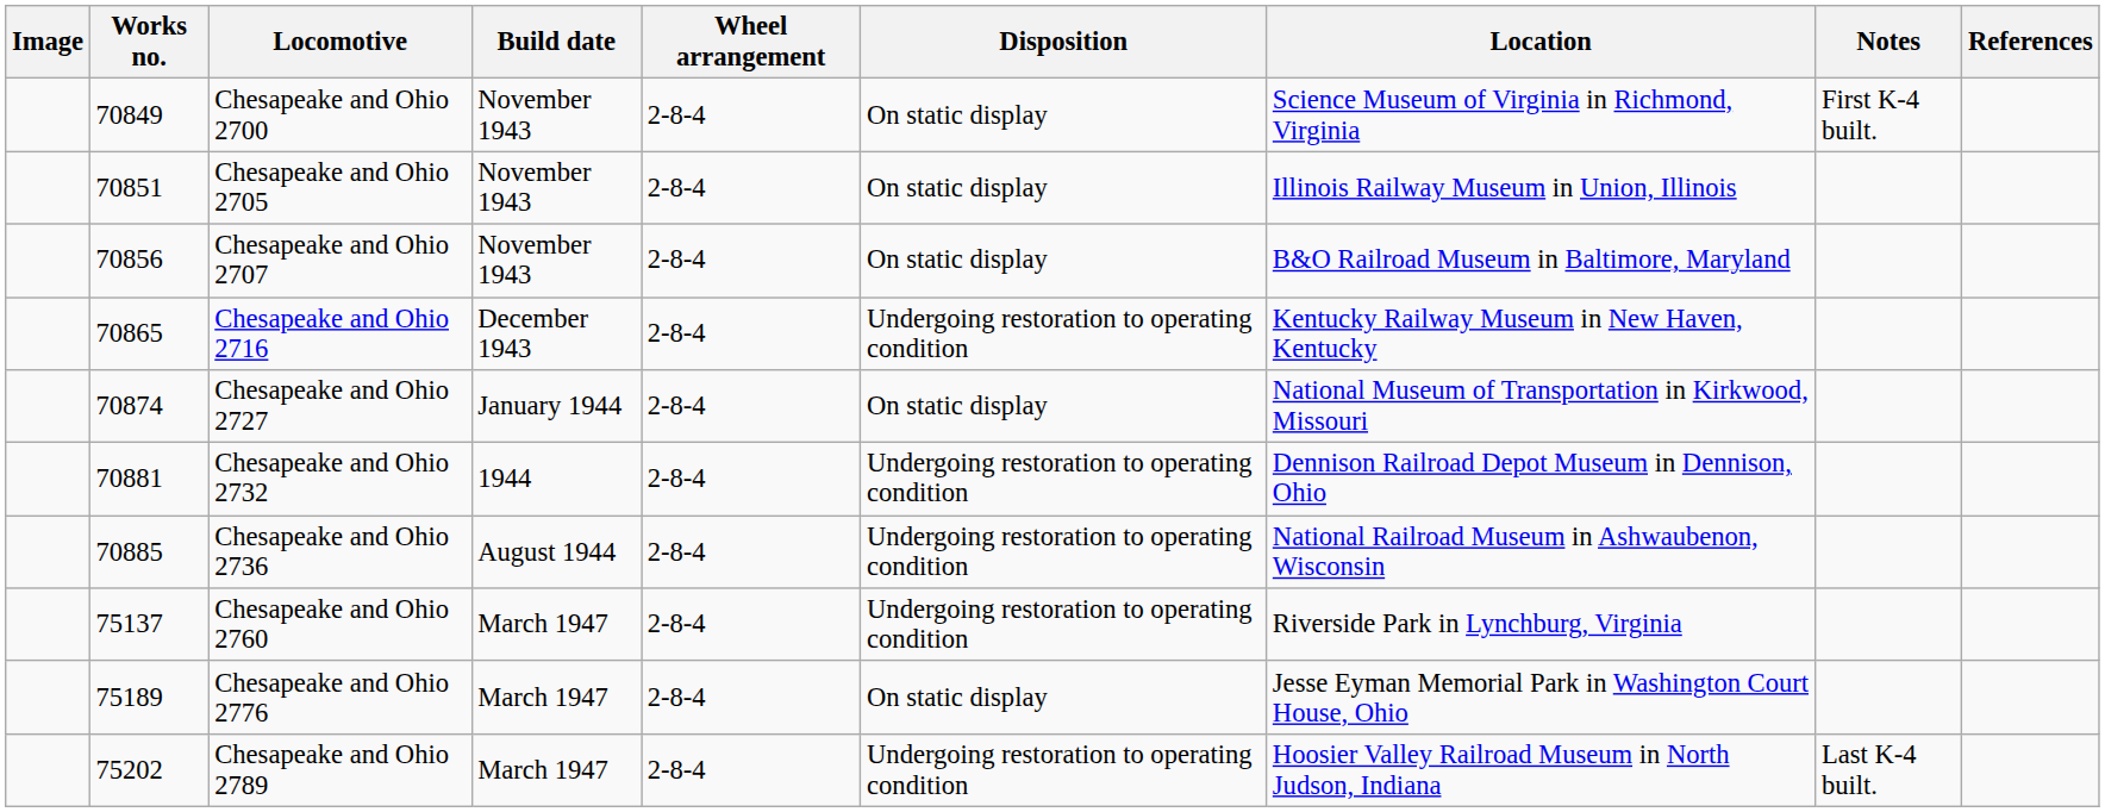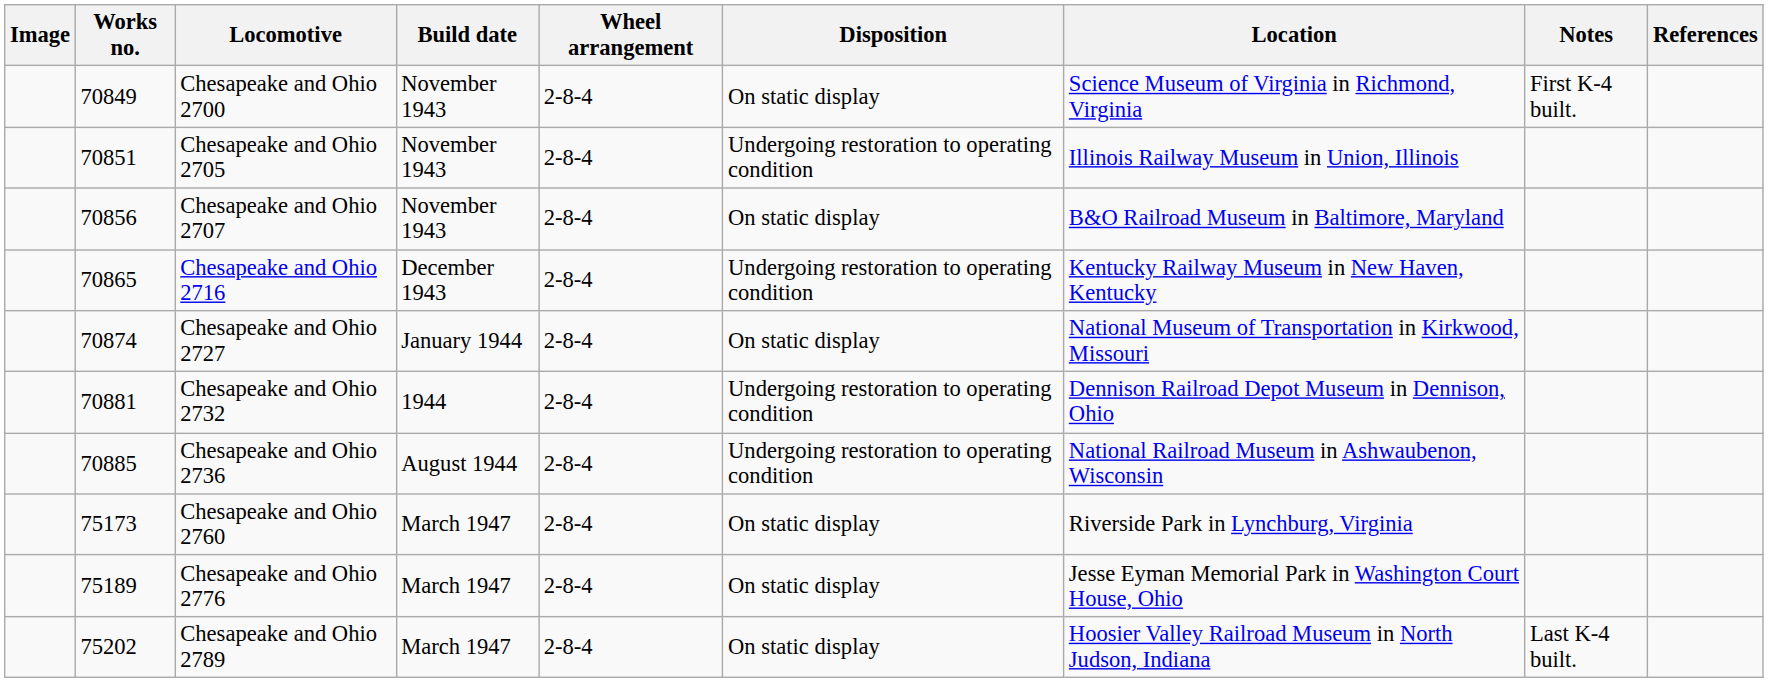 <table class="wikitable">
 <tr>
 <th>Image</th>
 <th>Works no.</th>
 <th>Locomotive</th>
 <th>Build date</th>
 <th>Wheel arrangement</th>
 <th>Disposition</th>
 <th>Location</th>
 <th>Notes</th>
 <th>References</th>
 </tr>
 <tr>
 <td></td>
 <td>70849</td>
 <td>Chesapeake and Ohio 2700</td>
 <td>November 1943</td>
 <td>2-8-4</td>
 <td>On static display</td>
 <td><a href='#'>Science Museum of Virginia</a> in <a href='#'>Richmond, Virginia</a></td>
 <td>First K-4 built.</td>
 <td></td>
 </tr>
 <tr>
 <td></td>
 <td>70851</td>
 <td>Chesapeake and Ohio 2705</td>
 <td>November 1943</td>
 <td>2-8-4</td>
-<td>On static display</td>
+<td>Undergoing restoration to operating condition</td>
 <td><a href='#'>Illinois Railway Museum</a> in <a href='#'>Union, Illinois</a></td>
 <td></td>
 <td></td>
 </tr>
 <tr>
 <td></td>
 <td>70856</td>
 <td>Chesapeake and Ohio 2707</td>
 <td>November 1943</td>
 <td>2-8-4</td>
 <td>On static display</td>
 <td><a href='#'>B&O Railroad Museum</a> in <a href='#'>Baltimore, Maryland</a></td>
 <td></td>
 <td></td>
 </tr>
 <tr>
 <td></td>
 <td>70865</td>
 <td><a href='#'>Chesapeake and Ohio 2716</a></td>
 <td>December 1943</td>
 <td>2-8-4</td>
 <td>Undergoing restoration to operating condition</td>
 <td><a href='#'>Kentucky Railway Museum</a> in <a href='#'>New Haven, Kentucky</a></td>
 <td></td>
 <td></td>
 </tr>
 <tr>
 <td></td>
 <td>70874</td>
 <td>Chesapeake and Ohio 2727</td>
 <td>January 1944</td>
 <td>2-8-4</td>
 <td>On static display</td>
 <td><a href='#'>National Museum of Transportation</a> in <a href='#'>Kirkwood, Missouri</a></td>
 <td></td>
 <td></td>
 </tr>
 <tr>
 <td></td>
 <td>70881</td>
 <td>Chesapeake and Ohio 2732</td>
 <td>1944</td>
 <td>2-8-4</td>
 <td>Undergoing restoration to operating condition</td>
 <td><a href='#'>Dennison Railroad Depot Museum</a> in <a href='#'>Dennison, Ohio</a></td>
 <td></td>
 <td></td>
 </tr>
 <tr>
 <td></td>
 <td>70885</td>
 <td>Chesapeake and Ohio 2736</td>
 <td>August 1944</td>
 <td>2-8-4</td>
 <td>Undergoing restoration to operating condition</td>
 <td><a href='#'>National Railroad Museum</a> in <a href='#'>Ashwaubenon, Wisconsin</a></td>
 <td></td>
 <td></td>
 </tr>
 <tr>
 <td></td>
-<td>75137</td>
+<td>75173</td>
 <td>Chesapeake and Ohio 2760</td>
 <td>March 1947</td>
 <td>2-8-4</td>
-<td>Undergoing restoration to operating condition</td>
+<td>On static display</td>
 <td>Riverside Park in <a href='#'>Lynchburg, Virginia</a></td>
 <td></td>
 <td></td>
 </tr>
 <tr>
 <td></td>
 <td>75189</td>
 <td>Chesapeake and Ohio 2776</td>
 <td>March 1947</td>
 <td>2-8-4</td>
 <td>On static display</td>
 <td>Jesse Eyman Memorial Park in <a href='#'>Washington Court House, Ohio</a></td>
 <td></td>
 <td></td>
 </tr>
 <tr>
 <td></td>
 <td>75202</td>
 <td>Chesapeake and Ohio 2789</td>
 <td>March 1947</td>
 <td>2-8-4</td>
-<td>Undergoing restoration to operating condition</td>
+<td>On static display</td>
 <td><a href='#'>Hoosier Valley Railroad Museum</a> in <a href='#'>North Judson, Indiana</a></td>
 <td>Last K-4 built.</td>
 <td></td>
 </tr>
 </table>
